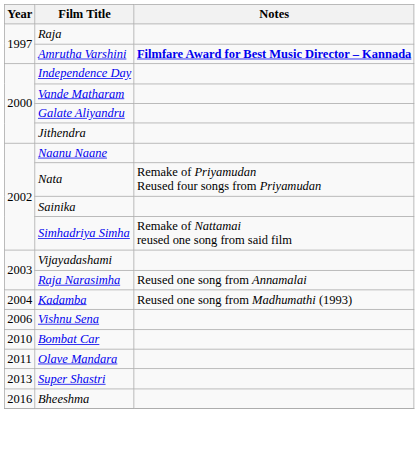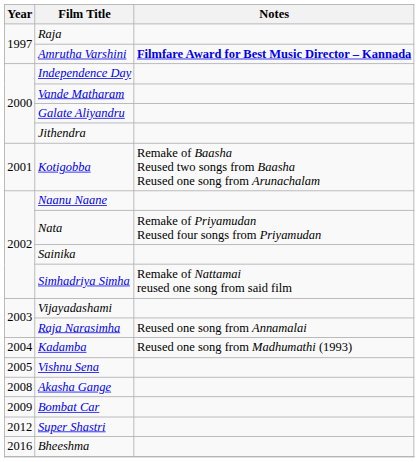 <table class="wikitable">
 <tr>
 <th>Year</th>
 <th>Film Title</th>
 <th>Notes</th>
 </tr>
 <tr>
 <td rowspan="2">1997</td>
 <td><em>Raja</em></td>
 <td></td>
 </tr>
 <tr>
 <td><em><a href='#'>Amrutha Varshini</a></em></td>
 <td><strong><a href='#'>Filmfare Award for Best Music Director – Kannada</a></strong></td>
 </tr>
 <tr>
 <td rowspan="4">2000</td>
 <td><em><a href='#'>Independence Day</a></em></td>
 <td></td>
 </tr>
 <tr>
 <td><em><a href='#'>Vande Matharam</a></em></td>
 <td></td>
 </tr>
 <tr>
 <td><em><a href='#'>Galate Aliyandru</a></em></td>
 <td></td>
 </tr>
 <tr>
 <td><em>Jithendra</em></td>
 <td></td>
 </tr>
 <tr>
+<td>2001</td>
+<td><em><a href='#'>Kotigobba</a></em></td>
+<td>Remake of <em>Baasha</em><br>Reused two songs from <em>Baasha</em><br>Reused one song from <em>Arunachalam</em></td>
+</tr>
+<tr>
 <td rowspan="4">2002</td>
 <td><em><a href='#'>Naanu Naane</a></em></td>
 <td></td>
 </tr>
 <tr>
 <td><em>Nata</em></td>
 <td>Remake of <em>Priyamudan</em><br>Reused four songs from <em>Priyamudan</em></td>
 </tr>
 <tr>
 <td><em>Sainika</em></td>
 <td></td>
 </tr>
 <tr>
 <td><em><a href='#'>Simhadriya Simha</a></em></td>
 <td>Remake of <em>Nattamai</em><br>reused one song from said film</td>
 </tr>
 <tr>
 <td rowspan="2">2003</td>
 <td><em>Vijayadashami</em></td>
 <td></td>
 </tr>
 <tr>
 <td><em><a href='#'>Raja Narasimha</a></em></td>
 <td>Reused one song from <em>Annamalai</em></td>
 </tr>
 <tr>
 <td>2004</td>
 <td><em><a href='#'>Kadamba</a></em></td>
 <td>Reused one song from <em>Madhumathi</em> (1993)</td>
 </tr>
 <tr>
-<td>2006</td>
+<td>2005</td>
 <td><em><a href='#'>Vishnu Sena</a></em></td>
 <td></td>
 </tr>
 <tr>
-<td>2010</td>
+<td>2008</td>
+<td><em><a href='#'>Akasha Gange</a></em></td>
+<td></td>
+</tr>
+<tr>
+<td>2009</td>
 <td><em><a href='#'>Bombat Car</a></em></td>
 <td></td>
 </tr>
 <tr>
-<td>2011</td>
-<td><em><a href='#'>Olave Mandara</a></em></td>
-<td></td>
-</tr>
-<tr>
-<td>2013</td>
+<td>2012</td>
 <td><em><a href='#'>Super Shastri</a></em></td>
 <td></td>
 </tr>
 <tr>
 <td>2016</td>
 <td><em>Bheeshma</em></td>
 <td></td>
 </tr>
 <tr>
 </tr>
 </table>
